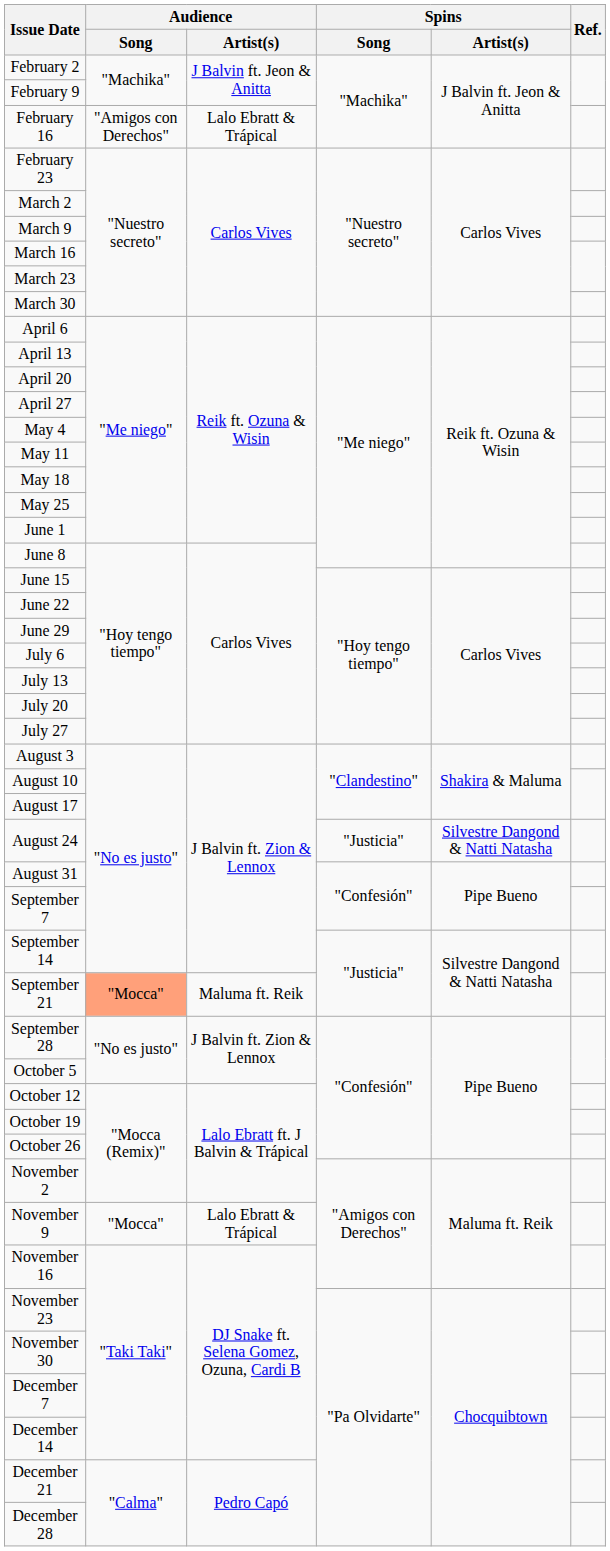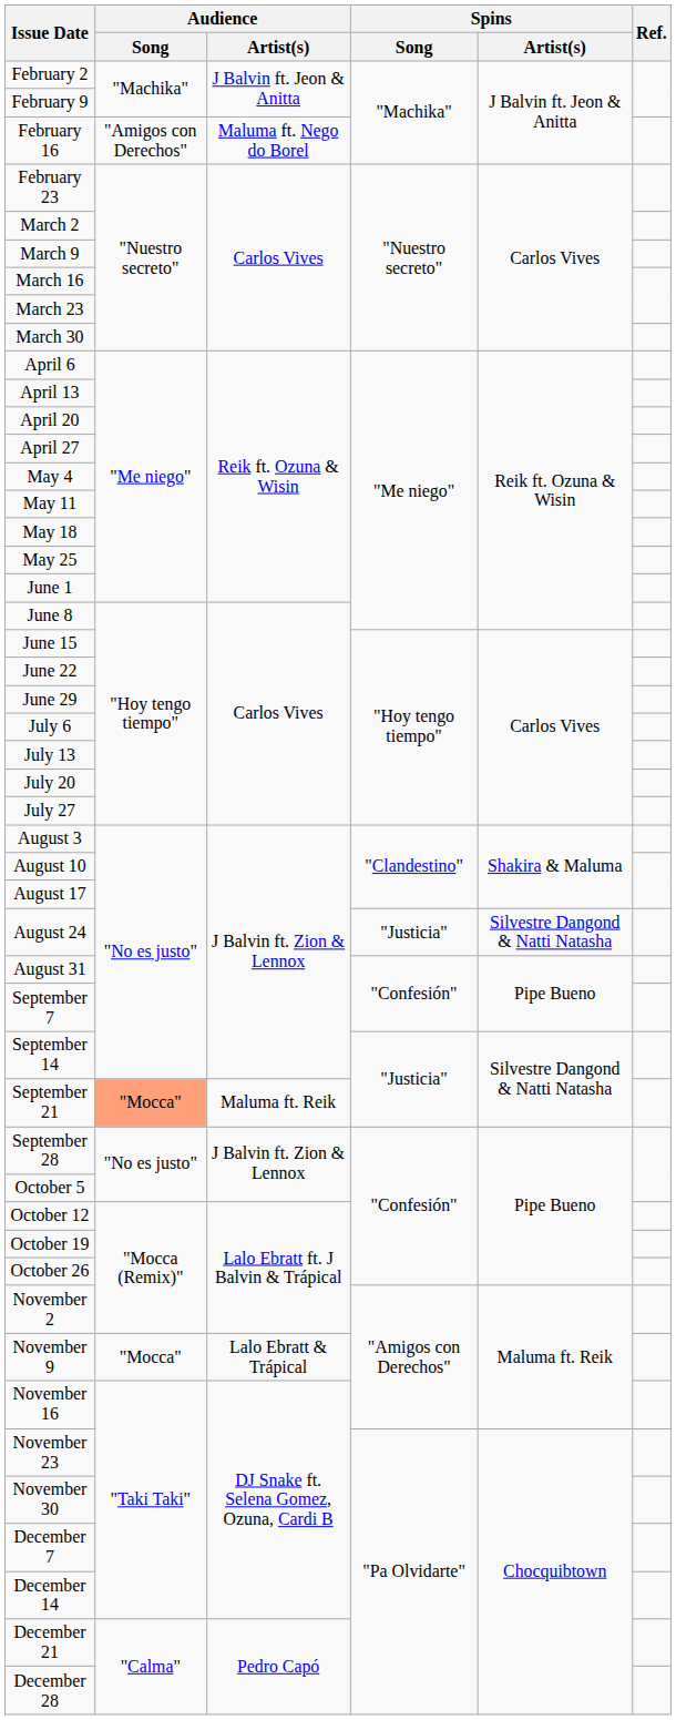 <table class="wikitable" style="text-align: center;">
 <tr>
 <th style="text-align: center;" rowspan="2">Issue Date</th>
 <th style="text-align: center;" colspan="2">Audience</th>
 <th style="text-align: center;" colspan="2">Spins</th>
 <th style="text-align: center;" rowspan="2">Ref.</th>
 </tr>
 <tr>
 <th>Song</th>
 <th>Artist(s)</th>
 <th>Song</th>
 <th>Artist(s)</th>
 </tr>
 <tr>
 <td>February 2</td>
 <td rowspan="2">"Machika"</td>
 <td rowspan="2"><a href='#'>J Balvin</a> ft. Jeon & <a href='#'>Anitta</a></td>
 <td rowspan="3">"Machika"</td>
 <td rowspan="3">J Balvin ft. Jeon & Anitta</td>
 <td rowspan="2"></td>
 </tr>
 <tr>
 <td>February 9</td>
 </tr>
 <tr>
 <td>February 16</td>
 <td rowspan="1">"Amigos con Derechos"</td>
-<td rowspan="1">Lalo Ebratt & Trápical</td>
+<td><a href='#'>Maluma</a> ft. <a href='#'>Nego do Borel</a></td>
 <td></td>
 </tr>
 <tr>
 <td>February 23</td>
 <td rowspan="6">"Nuestro secreto"</td>
 <td rowspan="6"><a href='#'>Carlos Vives</a></td>
 <td rowspan="6">"Nuestro secreto"</td>
 <td rowspan="6">Carlos Vives</td>
 <td></td>
 </tr>
 <tr>
 <td>March 2</td>
 <td></td>
 </tr>
 <tr>
 <td>March 9</td>
 <td></td>
 </tr>
 <tr>
 <td>March 16</td>
 <td rowspan="2"></td>
 </tr>
 <tr>
 <td>March 23</td>
 </tr>
 <tr>
 <td>March 30</td>
 <td></td>
 </tr>
 <tr>
 <td>April 6</td>
 <td rowspan="9">"<a href='#'>Me niego</a>"</td>
 <td rowspan="9"><a href='#'>Reik</a> ft. <a href='#'>Ozuna</a> & <a href='#'>Wisin</a></td>
 <td rowspan="10">"Me niego"</td>
 <td rowspan="10">Reik ft. Ozuna & Wisin</td>
 <td></td>
 </tr>
 <tr>
 <td>April 13</td>
 <td></td>
 </tr>
 <tr>
 <td>April 20</td>
 <td></td>
 </tr>
 <tr>
 <td>April 27</td>
 <td></td>
 </tr>
 <tr>
 <td>May 4</td>
 <td></td>
 </tr>
 <tr>
 <td>May 11</td>
 <td></td>
 </tr>
 <tr>
 <td>May 18</td>
 <td></td>
 </tr>
 <tr>
 <td>May 25</td>
 <td></td>
 </tr>
 <tr>
 <td>June 1</td>
 <td></td>
 </tr>
 <tr>
 <td>June 8</td>
 <td rowspan="8">"Hoy tengo tiempo"</td>
 <td rowspan="8">Carlos Vives</td>
 <td></td>
 </tr>
 <tr>
 <td>June 15</td>
 <td rowspan="7">"Hoy tengo tiempo"</td>
 <td rowspan="7">Carlos Vives</td>
 <td></td>
 </tr>
 <tr>
 <td>June 22</td>
 <td></td>
 </tr>
 <tr>
 <td>June 29</td>
 <td></td>
 </tr>
 <tr>
 <td>July 6</td>
 <td></td>
 </tr>
 <tr>
 <td>July 13</td>
 <td></td>
 </tr>
 <tr>
 <td>July 20</td>
 <td></td>
 </tr>
 <tr>
 <td>July 27</td>
 <td></td>
 </tr>
 <tr>
 <td>August 3</td>
 <td rowspan="7">"<a href='#'>No es justo</a>"</td>
 <td rowspan="7">J Balvin ft. <a href='#'>Zion & Lennox</a></td>
 <td rowspan="3">"<a href='#'>Clandestino</a>"</td>
 <td rowspan="3"><a href='#'>Shakira</a> & Maluma</td>
 <td></td>
 </tr>
 <tr>
 <td>August 10</td>
 <td rowspan="2"></td>
 </tr>
 <tr>
 <td>August 17</td>
 </tr>
 <tr>
 <td>August 24</td>
 <td rowspan="1">"Justicia"</td>
 <td rowspan="1"><a href='#'>Silvestre Dangond</a> & <a href='#'>Natti Natasha</a></td>
 <td rowspan="1"></td>
 </tr>
 <tr>
 <td>August 31</td>
 <td rowspan="2">"Confesión"</td>
 <td rowspan="2">Pipe Bueno</td>
 <td rowspan="1"></td>
 </tr>
 <tr>
 <td>September 7</td>
 <td rowspan="1"></td>
 </tr>
 <tr>
 <td>September 14</td>
 <td rowspan="2">"Justicia"</td>
 <td rowspan="2">Silvestre Dangond & Natti Natasha</td>
 <td rowspan="1"></td>
 </tr>
 <tr>
 <td>September 21</td>
 <td rowspan="1" style="background: lightsalmon;">"Mocca"</td>
 <td rowspan="1">Maluma ft. Reik</td>
 <td rowspan="1"></td>
 </tr>
 <tr>
 <td>September 28</td>
 <td rowspan="2">"No es justo"</td>
 <td rowspan="2">J Balvin ft. Zion & Lennox</td>
 <td rowspan="5">"Confesión"</td>
 <td rowspan="5">Pipe Bueno</td>
 <td rowspan="2"></td>
 </tr>
 <tr>
 <td>October 5</td>
 </tr>
 <tr>
 <td>October 12</td>
 <td rowspan="4">"Mocca (Remix)"</td>
 <td rowspan="4"><a href='#'>Lalo Ebratt</a> ft. J Balvin & Trápical</td>
 <td rowspan="1"></td>
 </tr>
 <tr>
 <td>October 19</td>
 <td rowspan="1"></td>
 </tr>
 <tr>
 <td>October 26</td>
 <td rowspan="1"></td>
 </tr>
 <tr>
 <td>November 2</td>
 <td rowspan="3">"Amigos con Derechos"</td>
 <td rowspan="3">Maluma ft. Reik</td>
 <td rowspan="1"></td>
 </tr>
 <tr>
 <td>November 9</td>
 <td rowspan="1">"Mocca"</td>
 <td rowspan="1">Lalo Ebratt & Trápical</td>
 <td rowspan="1"></td>
 </tr>
 <tr>
 <td>November 16</td>
 <td rowspan="5">"<a href='#'>Taki Taki</a>"</td>
 <td rowspan="5"><a href='#'>DJ Snake</a> ft. <a href='#'>Selena Gomez</a>, Ozuna, <a href='#'>Cardi B</a></td>
 <td rowspan="1"></td>
 </tr>
 <tr>
 <td>November 23</td>
 <td rowspan="6">"Pa Olvidarte"</td>
 <td rowspan="6"><a href='#'>Chocquibtown</a></td>
 <td rowspan="1"></td>
 </tr>
 <tr>
 <td>November 30</td>
 <td rowspan="1"></td>
 </tr>
 <tr>
 <td>December 7</td>
 <td rowspan="1"></td>
 </tr>
 <tr>
 <td>December 14</td>
 <td rowspan="1"></td>
 </tr>
 <tr>
 <td>December 21</td>
 <td rowspan="5">"<a href='#'>Calma</a>"</td>
 <td rowspan="5"><a href='#'>Pedro Capó</a></td>
 <td rowspan="1"></td>
 </tr>
 <tr>
 <td>December 28</td>
 <td rowspan="1"></td>
 </tr>
 </table>
